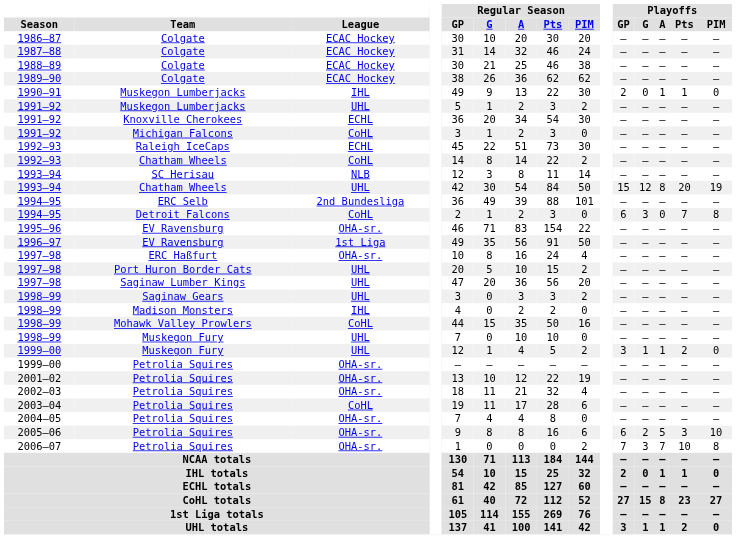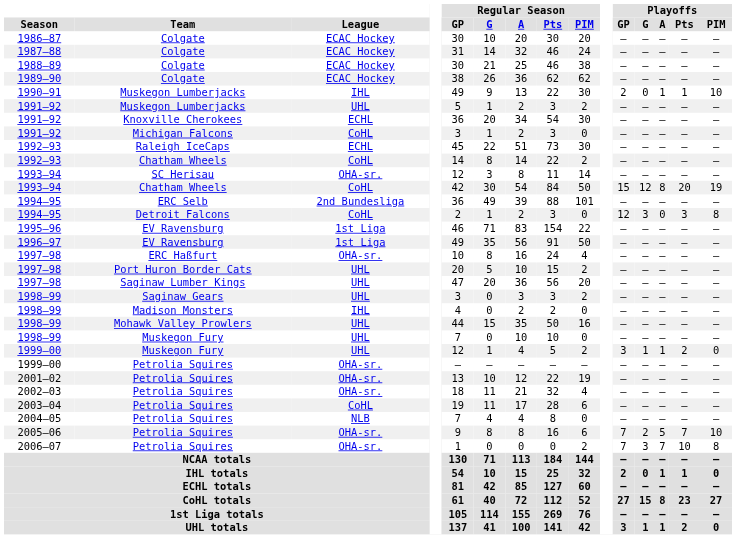 <table border="0" cellpadding="1" cellspacing="0" style="text-align:center; width:70em">
 <tr bgcolor="#e0e0e0">
 <th colspan="3"  bgcolor="#ffffff"> </th>
 <th rowspan="99" bgcolor="#ffffff"> </th>
 <th colspan="5">Regular Season</th>
 <th rowspan="99" bgcolor="#ffffff"> </th>
 <th colspan="5">Playoffs</th>
 </tr>
 <tr bgcolor="#e0e0e0">
 <th>Season</th>
 <th>Team</th>
 <th>League</th>
 <th>GP</th>
 <th><a href='#'>G</a></th>
 <th><a href='#'>A</a></th>
 <th><a href='#'>Pts</a></th>
 <th><a href='#'>PIM</a></th>
 <th>GP</th>
 <th>G</th>
 <th>A</th>
 <th>Pts</th>
 <th>PIM</th>
 </tr>
 <tr>
 <td><a href='#'>1986–87</a></td>
 <td><a href='#'>Colgate</a></td>
 <td><a href='#'>ECAC Hockey</a></td>
 <td>30</td>
 <td>10</td>
 <td>20</td>
 <td>30</td>
 <td>20</td>
 <td>—</td>
 <td>—</td>
 <td>—</td>
 <td>—</td>
 <td>—</td>
 </tr>
 <tr bgcolor="f0f0f0">
 <td><a href='#'>1987–88</a></td>
 <td><a href='#'>Colgate</a></td>
 <td><a href='#'>ECAC Hockey</a></td>
 <td>31</td>
 <td>14</td>
 <td>32</td>
 <td>46</td>
 <td>24</td>
 <td>—</td>
 <td>—</td>
 <td>—</td>
 <td>—</td>
 <td>—</td>
 </tr>
 <tr>
 <td><a href='#'>1988–89</a></td>
 <td><a href='#'>Colgate</a></td>
 <td><a href='#'>ECAC Hockey</a></td>
 <td>30</td>
 <td>21</td>
 <td>25</td>
 <td>46</td>
 <td>38</td>
 <td>—</td>
 <td>—</td>
 <td>—</td>
 <td>—</td>
 <td>—</td>
 </tr>
 <tr bgcolor="f0f0f0">
 <td><a href='#'>1989–90</a></td>
 <td><a href='#'>Colgate</a></td>
 <td><a href='#'>ECAC Hockey</a></td>
 <td>38</td>
 <td>26</td>
 <td>36</td>
 <td>62</td>
 <td>62</td>
 <td>—</td>
 <td>—</td>
 <td>—</td>
 <td>—</td>
 <td>—</td>
 </tr>
 <tr>
 <td><a href='#'>1990–91</a></td>
 <td><a href='#'>Muskegon Lumberjacks</a></td>
 <td><a href='#'>IHL</a></td>
 <td>49</td>
 <td>9</td>
 <td>13</td>
 <td>22</td>
 <td>30</td>
 <td>2</td>
 <td>0</td>
 <td>1</td>
 <td>1</td>
-<td>0</td>
+<td>10</td>
 </tr>
 <tr bgcolor="f0f0f0">
 <td><a href='#'>1991–92</a></td>
 <td><a href='#'>Muskegon Lumberjacks</a></td>
 <td><a href='#'>UHL</a></td>
 <td>5</td>
 <td>1</td>
 <td>2</td>
 <td>3</td>
 <td>2</td>
 <td>—</td>
 <td>—</td>
 <td>—</td>
 <td>—</td>
 <td>—</td>
 </tr>
 <tr>
 <td><a href='#'>1991–92</a></td>
 <td><a href='#'>Knoxville Cherokees</a></td>
 <td><a href='#'>ECHL</a></td>
 <td>36</td>
 <td>20</td>
 <td>34</td>
 <td>54</td>
 <td>30</td>
 <td>—</td>
 <td>—</td>
 <td>—</td>
 <td>—</td>
 <td>—</td>
 </tr>
 <tr bgcolor="f0f0f0">
 <td><a href='#'>1991–92</a></td>
 <td><a href='#'>Michigan Falcons</a></td>
 <td><a href='#'>CoHL</a></td>
 <td>3</td>
 <td>1</td>
 <td>2</td>
 <td>3</td>
 <td>0</td>
 <td>—</td>
 <td>—</td>
 <td>—</td>
 <td>—</td>
 <td>—</td>
 </tr>
 <tr>
 <td><a href='#'>1992–93</a></td>
 <td><a href='#'>Raleigh IceCaps</a></td>
 <td><a href='#'>ECHL</a></td>
 <td>45</td>
 <td>22</td>
 <td>51</td>
 <td>73</td>
 <td>30</td>
 <td>—</td>
 <td>—</td>
 <td>—</td>
 <td>—</td>
 <td>—</td>
 </tr>
 <tr bgcolor="f0f0f0">
 <td><a href='#'>1992–93</a></td>
 <td><a href='#'>Chatham Wheels</a></td>
 <td><a href='#'>CoHL</a></td>
 <td>14</td>
 <td>8</td>
 <td>14</td>
 <td>22</td>
 <td>2</td>
 <td>—</td>
 <td>—</td>
 <td>—</td>
 <td>—</td>
 <td>—</td>
 </tr>
 <tr>
 <td><a href='#'>1993–94</a></td>
 <td><a href='#'>SC Herisau</a></td>
-<td><a href='#'>NLB</a></td>
+<td><a href='#'>OHA-sr.</a></td>
 <td>12</td>
 <td>3</td>
 <td>8</td>
 <td>11</td>
 <td>14</td>
 <td>—</td>
 <td>—</td>
 <td>—</td>
 <td>—</td>
 <td>—</td>
 </tr>
 <tr bgcolor="f0f0f0">
 <td><a href='#'>1993–94</a></td>
 <td><a href='#'>Chatham Wheels</a></td>
-<td><a href='#'>UHL</a></td>
+<td><a href='#'>CoHL</a></td>
 <td>42</td>
 <td>30</td>
 <td>54</td>
 <td>84</td>
 <td>50</td>
 <td>15</td>
 <td>12</td>
 <td>8</td>
 <td>20</td>
 <td>19</td>
 </tr>
 <tr>
 <td><a href='#'>1994–95</a></td>
 <td><a href='#'>ERC Selb</a></td>
 <td><a href='#'>2nd Bundesliga</a></td>
 <td>36</td>
 <td>49</td>
 <td>39</td>
 <td>88</td>
 <td>101</td>
 <td>—</td>
 <td>—</td>
 <td>—</td>
 <td>—</td>
 <td>—</td>
 </tr>
 <tr bgcolor="f0f0f0">
 <td><a href='#'>1994–95</a></td>
 <td><a href='#'>Detroit Falcons</a></td>
 <td><a href='#'>CoHL</a></td>
 <td>2</td>
 <td>1</td>
 <td>2</td>
 <td>3</td>
 <td>0</td>
-<td>6</td>
+<td>12</td>
 <td>3</td>
 <td>0</td>
-<td>7</td>
+<td>3</td>
 <td>8</td>
 </tr>
 <tr>
 <td><a href='#'>1995–96</a></td>
 <td><a href='#'>EV Ravensburg</a></td>
-<td><a href='#'>OHA-sr.</a></td>
+<td><a href='#'>1st Liga</a></td>
 <td>46</td>
 <td>71</td>
 <td>83</td>
 <td>154</td>
 <td>22</td>
 <td>—</td>
 <td>—</td>
 <td>—</td>
 <td>—</td>
 <td>—</td>
 </tr>
 <tr bgcolor="f0f0f0">
 <td><a href='#'>1996–97</a></td>
 <td><a href='#'>EV Ravensburg</a></td>
 <td><a href='#'>1st Liga</a></td>
 <td>49</td>
 <td>35</td>
 <td>56</td>
 <td>91</td>
 <td>50</td>
 <td>—</td>
 <td>—</td>
 <td>—</td>
 <td>—</td>
 <td>—</td>
 </tr>
 <tr>
 <td><a href='#'>1997–98</a></td>
 <td><a href='#'>ERC Haßfurt</a></td>
 <td><a href='#'>OHA-sr.</a></td>
 <td>10</td>
 <td>8</td>
 <td>16</td>
 <td>24</td>
 <td>4</td>
 <td>—</td>
 <td>—</td>
 <td>—</td>
 <td>—</td>
 <td>—</td>
 </tr>
 <tr bgcolor="f0f0f0">
 <td><a href='#'>1997–98</a></td>
 <td><a href='#'>Port Huron Border Cats</a></td>
 <td><a href='#'>UHL</a></td>
 <td>20</td>
 <td>5</td>
 <td>10</td>
 <td>15</td>
 <td>2</td>
 <td>—</td>
 <td>—</td>
 <td>—</td>
 <td>—</td>
 <td>—</td>
 </tr>
 <tr>
 <td><a href='#'>1997–98</a></td>
 <td><a href='#'>Saginaw Lumber Kings</a></td>
 <td><a href='#'>UHL</a></td>
 <td>47</td>
 <td>20</td>
 <td>36</td>
 <td>56</td>
 <td>20</td>
 <td>—</td>
 <td>—</td>
 <td>—</td>
 <td>—</td>
 <td>—</td>
 </tr>
 <tr bgcolor="f0f0f0">
 <td><a href='#'>1998–99</a></td>
 <td><a href='#'>Saginaw Gears</a></td>
 <td><a href='#'>UHL</a></td>
 <td>3</td>
 <td>0</td>
 <td>3</td>
 <td>3</td>
 <td>2</td>
 <td>—</td>
 <td>—</td>
 <td>—</td>
 <td>—</td>
 <td>—</td>
 </tr>
 <tr>
 <td><a href='#'>1998–99</a></td>
 <td><a href='#'>Madison Monsters</a></td>
 <td><a href='#'>IHL</a></td>
 <td>4</td>
 <td>0</td>
 <td>2</td>
 <td>2</td>
 <td>0</td>
 <td>—</td>
 <td>—</td>
 <td>—</td>
 <td>—</td>
 <td>—</td>
 </tr>
 <tr bgcolor="f0f0f0">
 <td><a href='#'>1998–99</a></td>
 <td><a href='#'>Mohawk Valley Prowlers</a></td>
-<td><a href='#'>CoHL</a></td>
+<td><a href='#'>UHL</a></td>
 <td>44</td>
 <td>15</td>
 <td>35</td>
 <td>50</td>
 <td>16</td>
 <td>—</td>
 <td>—</td>
 <td>—</td>
 <td>—</td>
 <td>—</td>
 </tr>
 <tr>
 <td><a href='#'>1998–99</a></td>
 <td><a href='#'>Muskegon Fury</a></td>
 <td><a href='#'>UHL</a></td>
 <td>7</td>
 <td>0</td>
 <td>10</td>
 <td>10</td>
 <td>0</td>
 <td>—</td>
 <td>—</td>
 <td>—</td>
 <td>—</td>
 <td>—</td>
 </tr>
 <tr bgcolor="f0f0f0">
 <td><a href='#'>1999–00</a></td>
 <td><a href='#'>Muskegon Fury</a></td>
 <td><a href='#'>UHL</a></td>
 <td>12</td>
 <td>1</td>
 <td>4</td>
 <td>5</td>
 <td>2</td>
 <td>3</td>
 <td>1</td>
 <td>1</td>
 <td>2</td>
 <td>0</td>
 </tr>
 <tr>
 <td>1999–00</td>
 <td><a href='#'>Petrolia Squires</a></td>
 <td><a href='#'>OHA-sr.</a></td>
 <td>—</td>
 <td>—</td>
 <td>—</td>
 <td>—</td>
 <td>—</td>
 <td>—</td>
 <td>—</td>
 <td>—</td>
 <td>—</td>
 <td>—</td>
 </tr>
 <tr bgcolor="f0f0f0">
 <td>2001–02</td>
 <td><a href='#'>Petrolia Squires</a></td>
 <td><a href='#'>OHA-sr.</a></td>
 <td>13</td>
 <td>10</td>
 <td>12</td>
 <td>22</td>
 <td>19</td>
 <td>—</td>
 <td>—</td>
 <td>—</td>
 <td>—</td>
 <td>—</td>
 </tr>
 <tr>
 <td>2002–03</td>
 <td><a href='#'>Petrolia Squires</a></td>
 <td><a href='#'>OHA-sr.</a></td>
 <td>18</td>
 <td>11</td>
 <td>21</td>
 <td>32</td>
 <td>4</td>
 <td>—</td>
 <td>—</td>
 <td>—</td>
 <td>—</td>
 <td>—</td>
 </tr>
 <tr bgcolor="f0f0f0">
 <td>2003–04</td>
 <td><a href='#'>Petrolia Squires</a></td>
 <td><a href='#'>CoHL</a></td>
 <td>19</td>
 <td>11</td>
 <td>17</td>
 <td>28</td>
 <td>6</td>
 <td>—</td>
 <td>—</td>
 <td>—</td>
 <td>—</td>
 <td>—</td>
 </tr>
 <tr>
 <td>2004–05</td>
 <td><a href='#'>Petrolia Squires</a></td>
-<td><a href='#'>OHA-sr.</a></td>
+<td><a href='#'>NLB</a></td>
 <td>7</td>
 <td>4</td>
 <td>4</td>
 <td>8</td>
 <td>0</td>
 <td>—</td>
 <td>—</td>
 <td>—</td>
 <td>—</td>
 <td>—</td>
 </tr>
 <tr bgcolor="f0f0f0">
 <td>2005–06</td>
 <td><a href='#'>Petrolia Squires</a></td>
 <td><a href='#'>OHA-sr.</a></td>
 <td>9</td>
 <td>8</td>
 <td>8</td>
 <td>16</td>
 <td>6</td>
-<td>6</td>
+<td>7</td>
 <td>2</td>
 <td>5</td>
-<td>3</td>
+<td>7</td>
 <td>10</td>
 </tr>
 <tr>
 <td>2006–07</td>
 <td><a href='#'>Petrolia Squires</a></td>
 <td><a href='#'>OHA-sr.</a></td>
 <td>1</td>
 <td>0</td>
 <td>0</td>
 <td>0</td>
 <td>2</td>
 <td>7</td>
 <td>3</td>
 <td>7</td>
 <td>10</td>
 <td>8</td>
 </tr>
 <tr bgcolor="#e0e0e0">
 <th colspan="3">NCAA totals</th>
 <th>130</th>
 <th>71</th>
 <th>113</th>
 <th>184</th>
 <th>144</th>
 <th>—</th>
 <th>—</th>
 <th>—</th>
 <th>—</th>
 <th>—</th>
 </tr>
 <tr bgcolor="#e0e0e0">
 <th colspan="3">IHL totals</th>
 <th>54</th>
 <th>10</th>
 <th>15</th>
 <th>25</th>
 <th>32</th>
 <th>2</th>
 <th>0</th>
 <th>1</th>
 <th>1</th>
 <th>0</th>
 </tr>
 <tr bgcolor="#e0e0e0">
 <th colspan="3">ECHL totals</th>
 <th>81</th>
 <th>42</th>
 <th>85</th>
 <th>127</th>
 <th>60</th>
 <th>—</th>
 <th>—</th>
 <th>—</th>
 <th>—</th>
 <th>—</th>
 </tr>
 <tr bgcolor="#e0e0e0">
 <th colspan="3">CoHL totals</th>
 <th>61</th>
 <th>40</th>
 <th>72</th>
 <th>112</th>
 <th>52</th>
 <th>27</th>
 <th>15</th>
 <th>8</th>
 <th>23</th>
 <th>27</th>
 </tr>
 <tr bgcolor="#e0e0e0">
 <th colspan="3">1st Liga totals</th>
 <th>105</th>
 <th>114</th>
 <th>155</th>
 <th>269</th>
 <th>76</th>
 <th>—</th>
 <th>—</th>
 <th>—</th>
 <th>—</th>
 <th>—</th>
 </tr>
 <tr bgcolor="#e0e0e0">
 <th colspan="3">UHL totals</th>
 <th>137</th>
 <th>41</th>
 <th>100</th>
 <th>141</th>
 <th>42</th>
 <th>3</th>
 <th>1</th>
 <th>1</th>
 <th>2</th>
 <th>0</th>
 </tr>
 </table>
